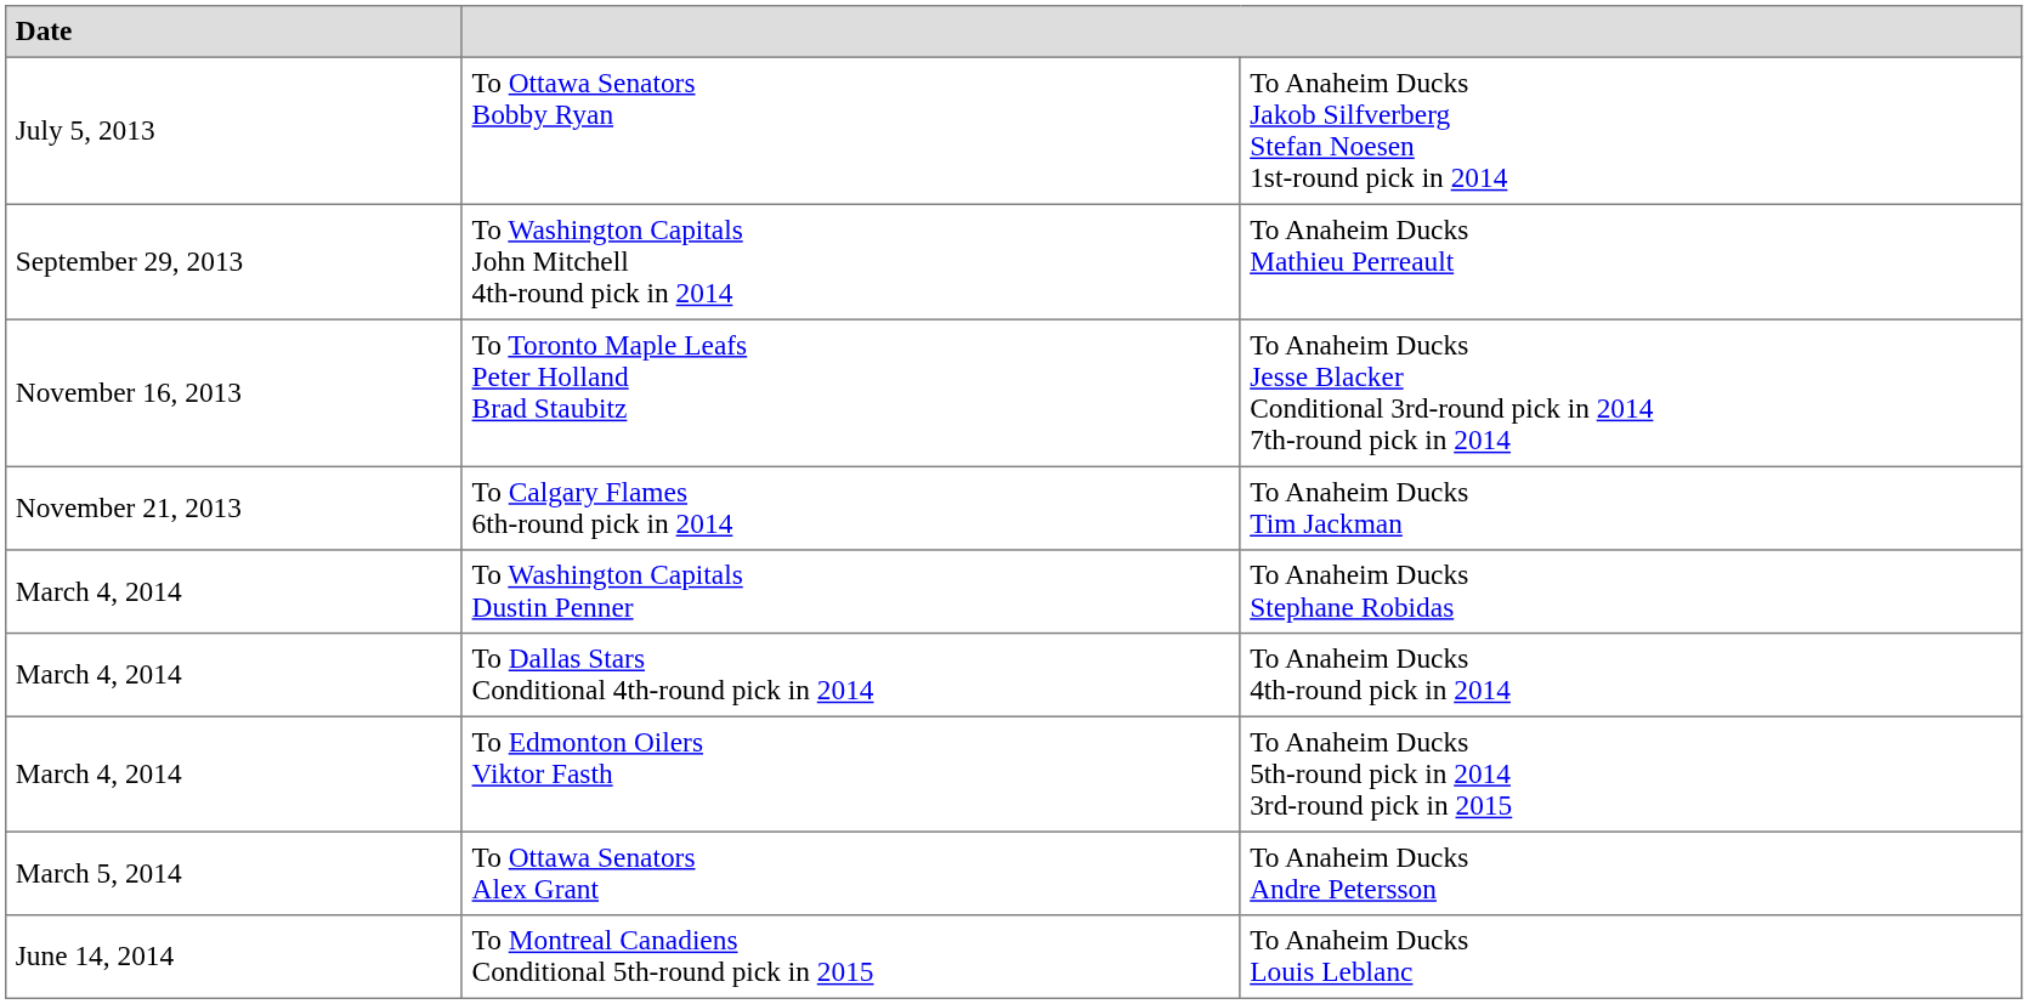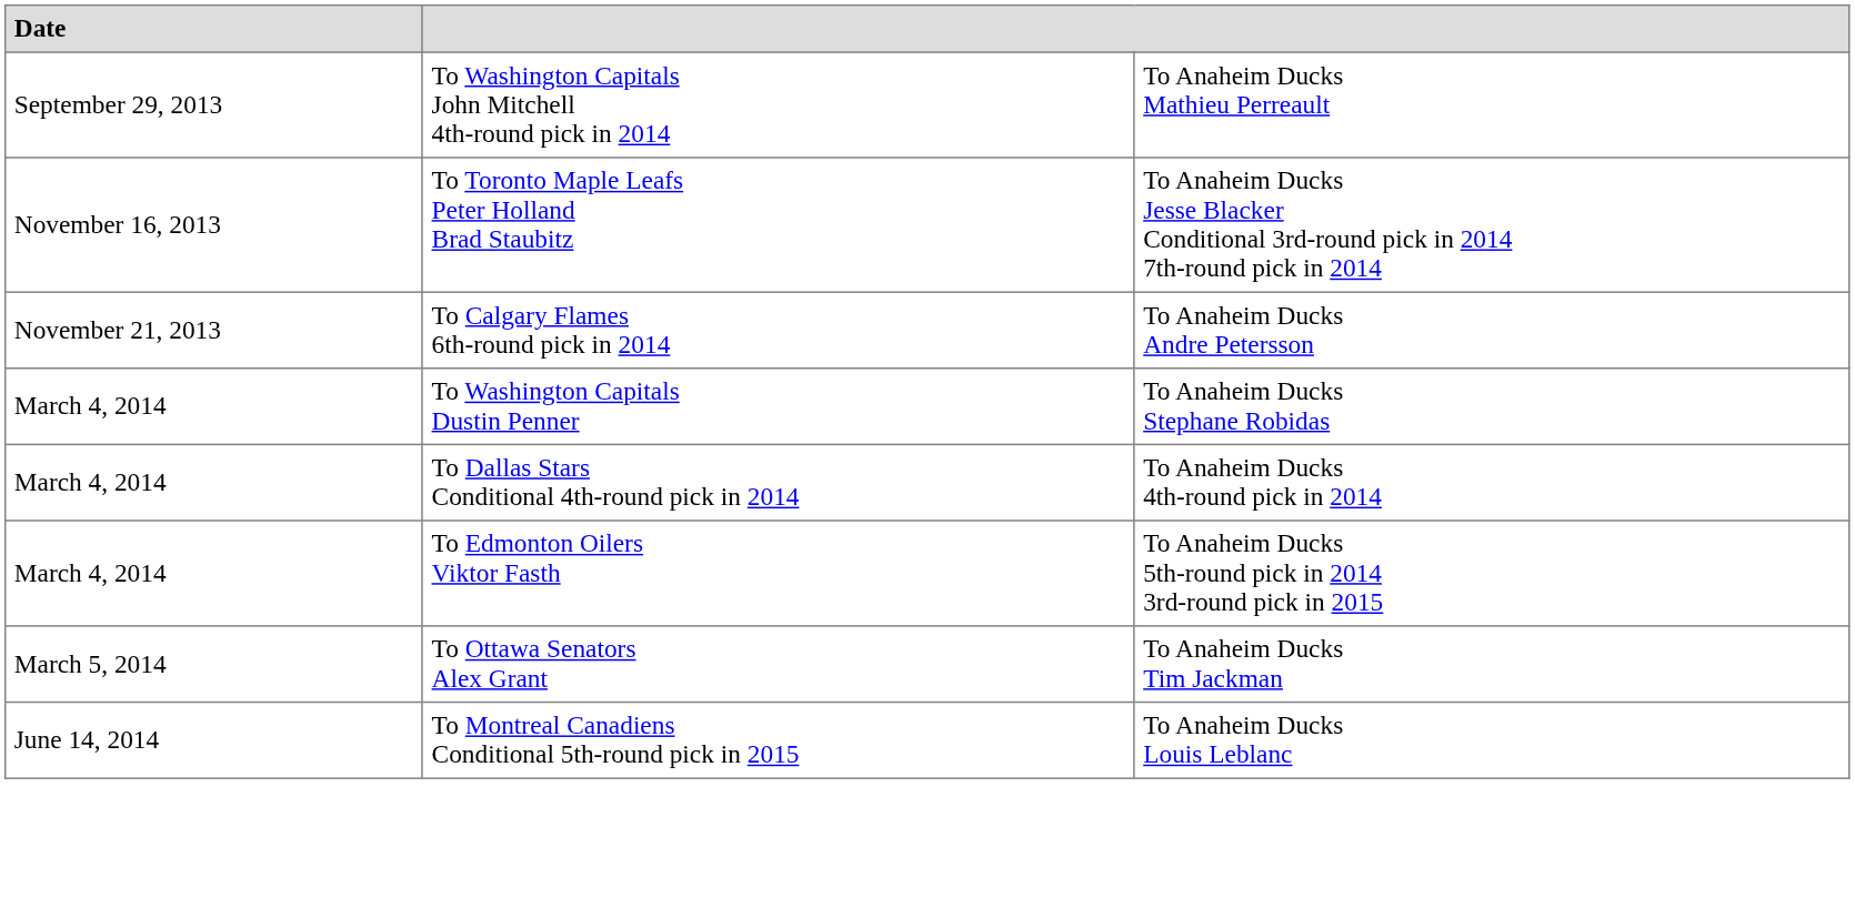 <table border="1"  cellpadding="5" style="border-collapse:collapse; width:90%;">
 <tr style="background:#ddd;">
 <td><strong>Date</strong></td>
 <th colspan="2"></th>
-</tr>
-<tr>
-<td>July 5, 2013</td>
-<td valign="top">To <a href='#'>Ottawa Senators</a><br><a href='#'>Bobby Ryan</a></td>
-<td valign="top">To Anaheim Ducks<br><a href='#'>Jakob Silfverberg</a><br><a href='#'>Stefan Noesen</a><br>1st-round pick in <a href='#'>2014</a></td>
 </tr>
 <tr>
 <td>September 29, 2013</td>
 <td valign="top">To <a href='#'>Washington Capitals</a><br>John Mitchell<br>4th-round pick in <a href='#'>2014</a></td>
 <td valign="top">To Anaheim Ducks<br><a href='#'>Mathieu Perreault</a></td>
 </tr>
 <tr>
 <td>November 16, 2013<br></td>
 <td valign="top">To <a href='#'>Toronto Maple Leafs</a><br><a href='#'>Peter Holland</a><br><a href='#'>Brad Staubitz</a></td>
 <td valign="top">To Anaheim Ducks<br><a href='#'>Jesse Blacker</a><br>Conditional 3rd-round pick in <a href='#'>2014</a><br>7th-round pick in <a href='#'>2014</a></td>
 </tr>
 <tr>
 <td>November 21, 2013<br></td>
 <td valign="top">To <a href='#'>Calgary Flames</a><br>6th-round pick in <a href='#'>2014</a></td>
-<td valign="top">To Anaheim Ducks<br><a href='#'>Tim Jackman</a></td>
+<td valign="top">To Anaheim Ducks<br><a href='#'>Andre Petersson</a></td>
 </tr>
 <tr>
 <td>March 4, 2014<br></td>
 <td valign="top">To <a href='#'>Washington Capitals</a><br><a href='#'>Dustin Penner</a></td>
 <td valign="top">To Anaheim Ducks<br><a href='#'>Stephane Robidas</a></td>
 </tr>
 <tr>
 <td>March 4, 2014<br></td>
 <td valign="top">To <a href='#'>Dallas Stars</a><br>Conditional 4th-round pick in <a href='#'>2014</a></td>
 <td valign="top">To Anaheim Ducks<br>4th-round pick in <a href='#'>2014</a></td>
 </tr>
 <tr>
 <td>March 4, 2014<br></td>
 <td valign="top">To <a href='#'>Edmonton Oilers</a><br><a href='#'>Viktor Fasth</a></td>
 <td valign="top">To Anaheim Ducks<br>5th-round pick in <a href='#'>2014</a><br>3rd-round pick in <a href='#'>2015</a></td>
 </tr>
 <tr>
 <td>March 5, 2014<br></td>
 <td valign="top">To <a href='#'>Ottawa Senators</a><br><a href='#'>Alex Grant</a></td>
-<td valign="top">To Anaheim Ducks<br><a href='#'>Andre Petersson</a></td>
+<td valign="top">To Anaheim Ducks<br><a href='#'>Tim Jackman</a></td>
 </tr>
 <tr>
 <td>June 14, 2014<br></td>
 <td valign="top">To <a href='#'>Montreal Canadiens</a><br>Conditional 5th-round pick in <a href='#'>2015</a></td>
 <td valign="top">To Anaheim Ducks<br><a href='#'>Louis Leblanc</a></td>
 </tr>
 </table>
